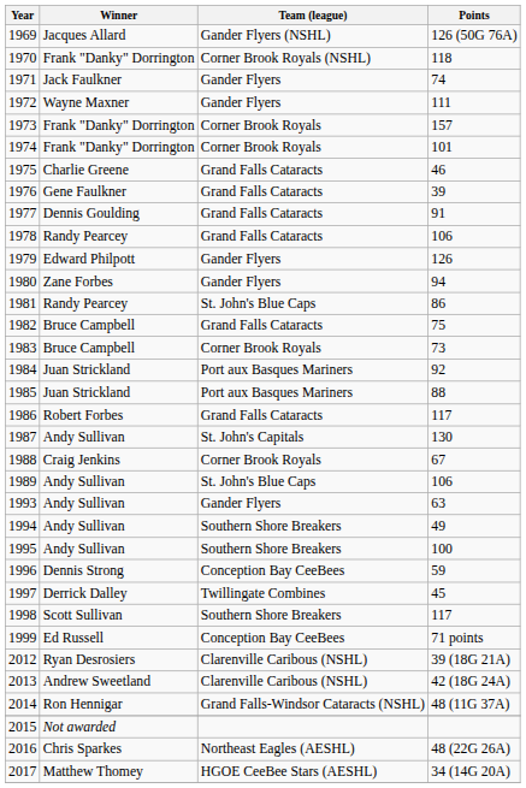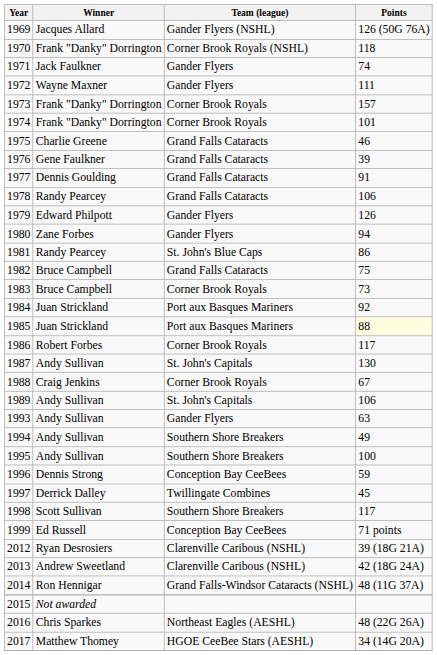 <table class="wikitable">
 <tr style="text-align:center; background:#ddd; font-size:small; font-weight:bold; padding:5px;">
 <th scope="col">Year</th>
 <th scope="col">Winner</th>
 <th scope="col">Team (league)</th>
 <th scope="col">Points</th>
 </tr>
 <tr>
 <td>1969</td>
 <td>Jacques Allard</td>
 <td>Gander Flyers (NSHL)</td>
 <td>126 (50G 76A)</td>
 </tr>
 <tr>
 <td>1970</td>
 <td>Frank "Danky" Dorrington</td>
 <td>Corner Brook Royals (NSHL)</td>
 <td>118</td>
 </tr>
 <tr>
 <td>1971</td>
 <td>Jack Faulkner</td>
 <td>Gander Flyers</td>
 <td>74</td>
 </tr>
 <tr>
 <td>1972</td>
 <td>Wayne Maxner</td>
 <td>Gander Flyers</td>
 <td>111</td>
 </tr>
 <tr>
 <td>1973</td>
 <td>Frank "Danky" Dorrington</td>
 <td>Corner Brook Royals</td>
 <td>157</td>
 </tr>
 <tr>
 <td>1974</td>
 <td>Frank "Danky" Dorrington</td>
 <td>Corner Brook Royals</td>
 <td>101</td>
 </tr>
 <tr>
 <td>1975</td>
 <td>Charlie Greene</td>
 <td>Grand Falls Cataracts</td>
 <td>46</td>
 </tr>
 <tr>
 <td>1976</td>
 <td>Gene Faulkner</td>
 <td>Grand Falls Cataracts</td>
 <td>39</td>
 </tr>
 <tr>
 <td>1977</td>
 <td>Dennis Goulding</td>
 <td>Grand Falls Cataracts</td>
 <td>91</td>
 </tr>
 <tr>
 <td>1978</td>
 <td>Randy Pearcey</td>
 <td>Grand Falls Cataracts</td>
 <td>106</td>
 </tr>
 <tr>
 <td>1979</td>
 <td>Edward Philpott</td>
 <td>Gander Flyers</td>
 <td>126</td>
 </tr>
 <tr>
 <td>1980</td>
 <td>Zane Forbes</td>
 <td>Gander Flyers</td>
 <td>94</td>
 </tr>
 <tr>
 <td>1981</td>
 <td>Randy Pearcey</td>
 <td>St. John's Blue Caps</td>
 <td>86</td>
 </tr>
 <tr>
 <td>1982</td>
 <td>Bruce Campbell</td>
 <td>Grand Falls Cataracts</td>
 <td>75</td>
 </tr>
 <tr>
 <td>1983</td>
 <td>Bruce Campbell</td>
 <td>Corner Brook Royals</td>
 <td>73</td>
 </tr>
 <tr>
 <td>1984</td>
 <td>Juan Strickland</td>
 <td>Port aux Basques Mariners</td>
 <td>92</td>
 </tr>
 <tr>
 <td>1985</td>
 <td>Juan Strickland</td>
 <td>Port aux Basques Mariners</td>
-<td>88</td>
+<td style="background: lightyellow;">88</td>
 </tr>
 <tr>
 <td>1986</td>
 <td>Robert Forbes</td>
-<td>Grand Falls Cataracts</td>
+<td>Corner Brook Royals</td>
 <td>117</td>
 </tr>
 <tr>
 <td>1987</td>
 <td>Andy Sullivan</td>
 <td>St. John's Capitals</td>
 <td>130</td>
 </tr>
 <tr>
 <td>1988</td>
 <td>Craig Jenkins</td>
 <td>Corner Brook Royals</td>
 <td>67</td>
 </tr>
 <tr>
 <td>1989</td>
 <td>Andy Sullivan</td>
-<td>St. John's Blue Caps</td>
+<td>St. John's Capitals</td>
 <td>106</td>
 </tr>
 <tr>
 <td>1993</td>
 <td>Andy Sullivan</td>
 <td>Gander Flyers</td>
 <td>63</td>
 </tr>
 <tr>
 <td>1994</td>
 <td>Andy Sullivan</td>
 <td>Southern Shore Breakers</td>
 <td>49</td>
 </tr>
 <tr>
 <td>1995</td>
 <td>Andy Sullivan</td>
 <td>Southern Shore Breakers</td>
 <td>100</td>
 </tr>
 <tr>
 <td>1996</td>
 <td>Dennis Strong</td>
 <td>Conception Bay CeeBees</td>
 <td>59</td>
 </tr>
 <tr>
 <td>1997</td>
 <td>Derrick Dalley</td>
 <td>Twillingate Combines</td>
 <td>45</td>
 </tr>
 <tr>
 <td>1998</td>
 <td>Scott Sullivan</td>
 <td>Southern Shore Breakers</td>
 <td>117</td>
 </tr>
 <tr>
 <td>1999</td>
 <td>Ed Russell</td>
 <td>Conception Bay CeeBees</td>
 <td>71 points</td>
 </tr>
 <tr>
 <td>2012</td>
 <td>Ryan Desrosiers</td>
 <td>Clarenville Caribous (NSHL)</td>
 <td>39 (18G 21A)</td>
 </tr>
 <tr>
 <td>2013</td>
 <td>Andrew Sweetland</td>
 <td>Clarenville Caribous (NSHL)</td>
 <td>42 (18G 24A)</td>
 </tr>
 <tr>
 <td>2014</td>
 <td>Ron Hennigar</td>
 <td>Grand Falls-Windsor Cataracts (NSHL)</td>
 <td>48 (11G 37A)</td>
 </tr>
 <tr style="background:#eee;">
 </tr>
 <tr>
 <td>2015</td>
 <td><em>Not awarded</em></td>
 <td></td>
 <td></td>
 </tr>
 <tr>
 <td>2016</td>
 <td>Chris Sparkes</td>
 <td>Northeast Eagles (AESHL)</td>
 <td>48 (22G 26A)</td>
 </tr>
 <tr>
 <td>2017</td>
 <td>Matthew Thomey</td>
 <td>HGOE CeeBee Stars (AESHL)</td>
 <td>34 (14G 20A)</td>
 </tr>
 <tr>
 </tr>
 </table>
